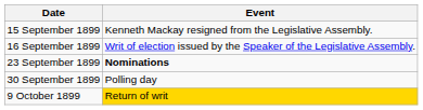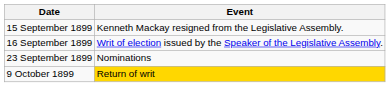 <table class="wikitable">
 <tr>
 <th>Date</th>
 <th>Event</th>
 </tr>
 <tr>
 <td>15 September 1899</td>
 <td>Kenneth Mackay resigned from the Legislative Assembly.</td>
 </tr>
 <tr>
 <td>16 September 1899</td>
 <td><a href='#'>Writ of election</a> issued by the <a href='#'>Speaker of the Legislative Assembly</a>.</td>
 </tr>
 <tr>
 <td>23 September 1899</td>
-<td><strong>Nominations</strong></td>
-</tr>
-<tr>
-<td>30 September 1899</td>
-<td>Polling day</td>
+<td>Nominations</td>
 </tr>
 <tr>
 <td>9 October 1899</td>
 <td style="background: gold;">Return of writ</td>
 </tr>
 </table>
